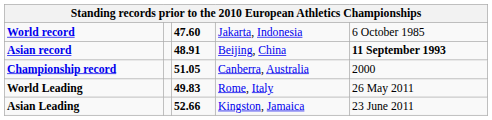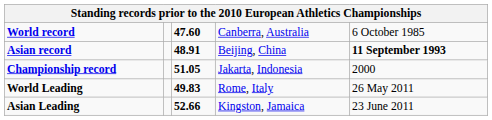 <table class="wikitable" width=75%>
 <tr>
 <th colspan="5">Standing records prior to the 2010 European Athletics Championships</th>
 </tr>
 <tr>
 <td><strong><a href='#'>World record</a></strong></td>
 <td></td>
 <td><strong>47.60</strong></td>
-<td><a href='#'>Jakarta</a>, <a href='#'>Indonesia</a></td>
+<td><a href='#'>Canberra</a>, <a href='#'>Australia</a></td>
 <td>6 October 1985</td>
 </tr>
 <tr>
 <td><strong><a href='#'>Asian record</a></strong></td>
 <td></td>
 <td><strong>48.91</strong></td>
 <td><a href='#'>Beijing</a>, <a href='#'>China</a></td>
 <td><strong>11 September 1993</strong></td>
 </tr>
 <tr>
 <td><strong><a href='#'>Championship record</a></strong></td>
 <td></td>
 <td><strong>51.05</strong></td>
-<td><a href='#'>Canberra</a>, <a href='#'>Australia</a></td>
+<td><a href='#'>Jakarta</a>, <a href='#'>Indonesia</a></td>
 <td>2000</td>
 </tr>
 <tr>
 <td><strong>World Leading</strong></td>
 <td></td>
 <td><strong>49.83</strong></td>
 <td><a href='#'>Rome</a>, <a href='#'>Italy</a></td>
 <td>26 May 2011</td>
 </tr>
 <tr>
 <td><strong>Asian Leading</strong></td>
 <td></td>
 <td><strong>52.66</strong></td>
 <td><a href='#'>Kingston</a>, <a href='#'>Jamaica</a></td>
 <td>23 June 2011</td>
 </tr>
 </table>
